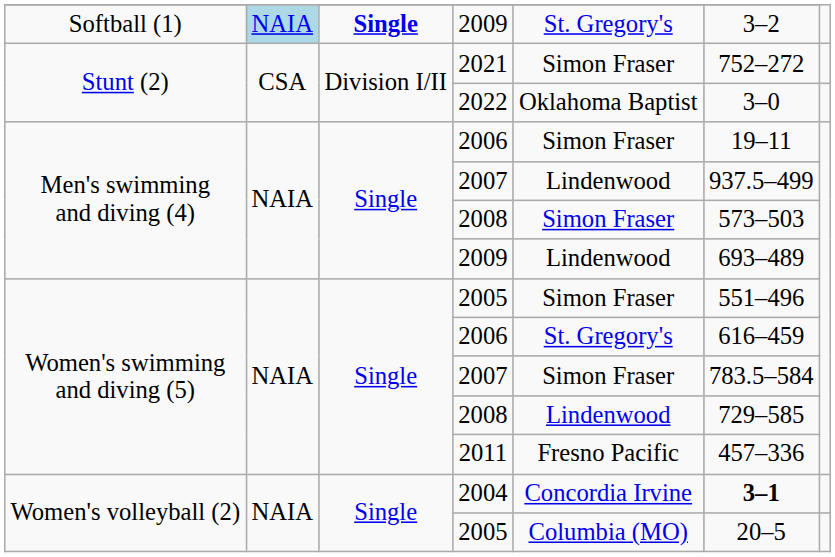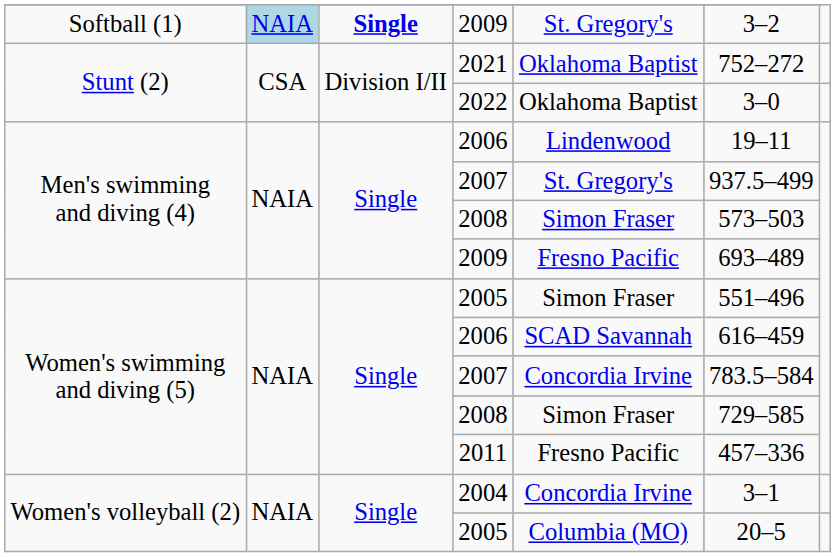 <table class="wikitable" style="text-align:center">
 <tr>
 </tr>
 <tr align="center">
 <td rowspan="1">Softball (1)</td>
 <td rowspan="1" style="background: lightblue;"><a href='#'>NAIA</a></td>
 <td rowspan="1"><strong><a href='#'>Single</a></strong></td>
 <td>2009</td>
 <td><a href='#'>St. Gregory's</a></td>
 <td>3–2</td>
 </tr>
 <tr align="center">
 <td rowspan="2"><a href='#'>Stunt</a> (2)</td>
 <td rowspan="2">CSA </td>
 <td rowspan="2">Division I/II</td>
 <td>2021</td>
-<td>Simon Fraser</td>
+<td><a href='#'>Oklahoma Baptist</a></td>
 <td>752–272</td>
 <td></td>
 </tr>
 <tr align="center">
 <td>2022</td>
 <td>Oklahoma Baptist</td>
 <td>3–0</td>
 <td></td>
 </tr>
 <tr align="center">
 <td rowspan="4">Men's swimming<br> and diving (4)</td>
 <td rowspan="4">NAIA</td>
 <td rowspan="4"><a href='#'>Single</a></td>
 <td>2006</td>
-<td>Simon Fraser</td>
+<td><a href='#'>Lindenwood</a></td>
 <td>19–11</td>
 </tr>
 <tr align="center">
 <td>2007</td>
-<td>Lindenwood</td>
+<td><a href='#'>St. Gregory's</a></td>
 <td>937.5–499</td>
 </tr>
 <tr align="center">
 <td>2008</td>
 <td><a href='#'>Simon Fraser</a></td>
 <td>573–503</td>
 </tr>
 <tr align="center">
 <td>2009</td>
-<td>Lindenwood</td>
+<td><a href='#'>Fresno Pacific</a></td>
 <td>693–489</td>
 </tr>
 <tr align="center">
 <td rowspan="5">Women's swimming<br> and diving (5)</td>
 <td rowspan="5">NAIA</td>
 <td rowspan="5"><a href='#'>Single</a></td>
 <td>2005</td>
 <td>Simon Fraser</td>
 <td>551–496</td>
 </tr>
 <tr align="center">
 <td>2006</td>
-<td><a href='#'>St. Gregory's</a></td>
+<td><a href='#'>SCAD Savannah</a></td>
 <td>616–459</td>
 </tr>
 <tr align="center">
 <td>2007</td>
-<td>Simon Fraser</td>
+<td><a href='#'>Concordia Irvine</a></td>
 <td>783.5–584</td>
 </tr>
 <tr align="center">
 <td>2008</td>
-<td><a href='#'>Lindenwood</a></td>
+<td>Simon Fraser</td>
 <td>729–585</td>
 </tr>
 <tr align="center">
 <td>2011</td>
 <td>Fresno Pacific</td>
 <td>457–336</td>
 </tr>
 <tr align="center">
 <td rowspan="2">Women's volleyball (2)</td>
 <td rowspan="2">NAIA</td>
 <td rowspan="2"><a href='#'>Single</a></td>
 <td>2004</td>
 <td><a href='#'>Concordia Irvine</a></td>
-<td><strong>3–1</strong></td>
+<td>3–1</td>
 <td></td>
 </tr>
 <tr align="center">
 <td>2005</td>
 <td><a href='#'>Columbia (MO)</a></td>
 <td>20–5</td>
 </tr>
 </table>
